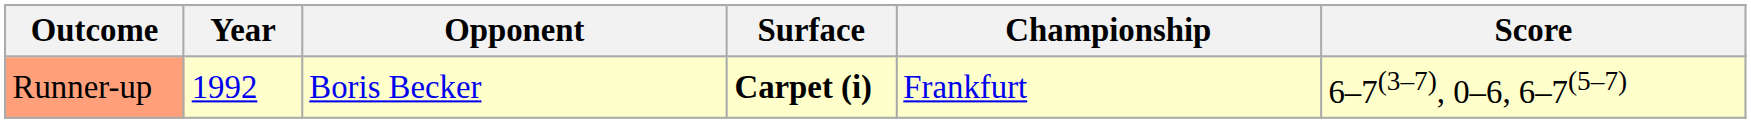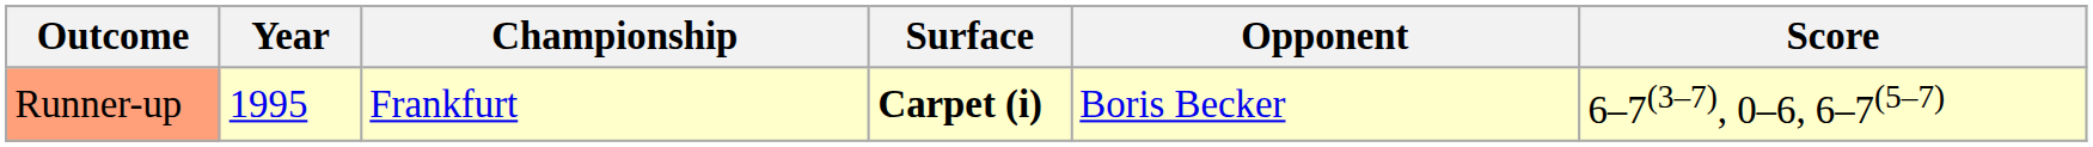 <table class="sortable wikitable">
 <tr>
 <th width=80>Outcome</th>
 <th width=50>Year</th>
+<th width=200>Championship</th>
+<th width=75>Surface</th>
 <th width=200>Opponent</th>
-<th width=75>Surface</th>
-<th width=200>Championship</th>
 <th width=200>Score</th>
 </tr>
 <tr style=background:#ffc>
 <td bgcolor=ffa07a>Runner-up</td>
-<td><a href='#'>1992</a></td>
+<td><a href='#'>1995</a></td>
+<td><a href='#'>Frankfurt</a></td>
+<td><strong>Carpet (i)</strong></td>
 <td> <a href='#'>Boris Becker</a></td>
-<td><strong>Carpet (i)</strong></td>
-<td><a href='#'>Frankfurt</a></td>
 <td>6–7<sup>(3–7)</sup>, 0–6, 6–7<sup>(5–7)</sup></td>
 </tr>
 </table>
